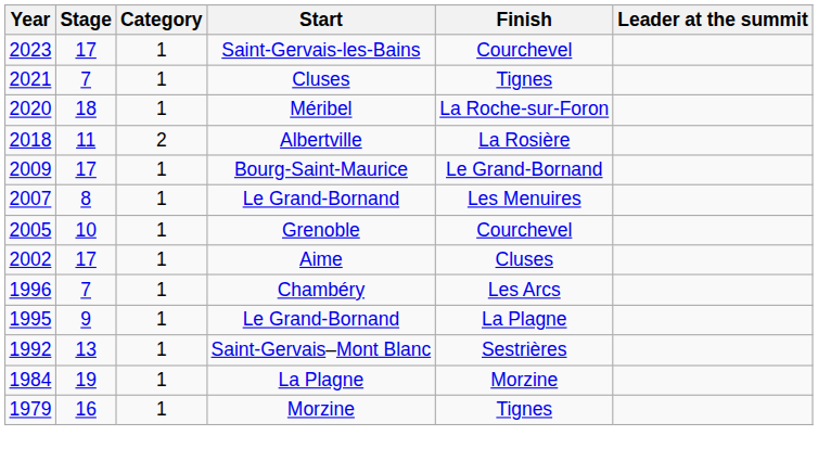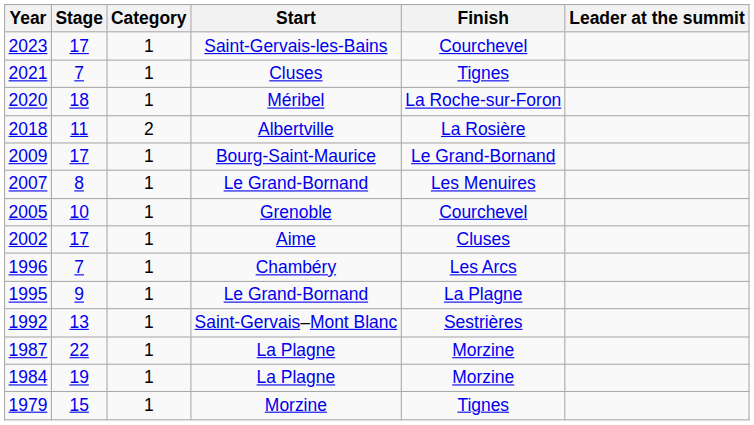 <table class="wikitable" style="text-align: center;">
 <tr>
 <th>Year</th>
 <th>Stage</th>
 <th>Category</th>
 <th>Start</th>
 <th>Finish</th>
 <th>Leader at the summit</th>
 </tr>
 <tr>
 <td><a href='#'>2023</a></td>
 <td><a href='#'>17</a></td>
 <td>1</td>
 <td><a href='#'>Saint-Gervais-les-Bains</a></td>
 <td><a href='#'>Courchevel</a></td>
 <td></td>
 </tr>
 <tr>
 <td><a href='#'>2021</a></td>
 <td><a href='#'>7</a></td>
 <td>1</td>
 <td><a href='#'>Cluses</a></td>
 <td><a href='#'>Tignes</a></td>
 <td></td>
 </tr>
 <tr>
 <td><a href='#'>2020</a></td>
 <td><a href='#'>18</a></td>
 <td>1</td>
 <td><a href='#'>Méribel</a></td>
 <td><a href='#'>La Roche-sur-Foron</a></td>
 <td></td>
 </tr>
 <tr>
 <td><a href='#'>2018</a></td>
 <td><a href='#'>11</a></td>
 <td>2</td>
 <td><a href='#'>Albertville</a></td>
 <td><a href='#'>La Rosière</a></td>
 <td></td>
 </tr>
 <tr>
 <td><a href='#'>2009</a></td>
 <td><a href='#'>17</a></td>
 <td>1</td>
 <td><a href='#'>Bourg-Saint-Maurice</a></td>
 <td><a href='#'>Le Grand-Bornand</a></td>
 <td><s></s></td>
 </tr>
 <tr>
 <td><a href='#'>2007</a></td>
 <td><a href='#'>8</a></td>
 <td>1</td>
 <td><a href='#'>Le Grand-Bornand</a></td>
 <td><a href='#'>Les Menuires</a></td>
 <td></td>
 </tr>
 <tr>
 <td><a href='#'>2005</a></td>
 <td><a href='#'>10</a></td>
 <td>1</td>
 <td><a href='#'>Grenoble</a></td>
 <td><a href='#'>Courchevel</a></td>
 <td></td>
 </tr>
 <tr>
 <td><a href='#'>2002</a></td>
 <td><a href='#'>17</a></td>
 <td>1</td>
 <td><a href='#'>Aime</a></td>
 <td><a href='#'>Cluses</a></td>
 <td></td>
 </tr>
 <tr>
 <td><a href='#'>1996</a></td>
 <td><a href='#'>7</a></td>
 <td>1</td>
 <td><a href='#'>Chambéry</a></td>
 <td><a href='#'>Les Arcs</a></td>
 <td></td>
 </tr>
 <tr>
 <td><a href='#'>1995</a></td>
 <td><a href='#'>9</a></td>
 <td>1</td>
 <td><a href='#'>Le Grand-Bornand</a></td>
 <td><a href='#'>La Plagne</a></td>
 <td></td>
 </tr>
 <tr>
 <td><a href='#'>1992</a></td>
 <td><a href='#'>13</a></td>
 <td>1</td>
 <td><a href='#'>Saint-Gervais</a>–<a href='#'>Mont Blanc</a></td>
 <td><a href='#'>Sestrières</a></td>
 <td></td>
 </tr>
 <tr>
+<td><a href='#'>1987</a></td>
+<td><a href='#'>22</a></td>
+<td>1</td>
+<td><a href='#'>La Plagne</a></td>
+<td><a href='#'>Morzine</a></td>
+<td></td>
+</tr>
+<tr>
 <td><a href='#'>1984</a></td>
 <td><a href='#'>19</a></td>
 <td>1</td>
 <td><a href='#'>La Plagne</a></td>
 <td><a href='#'>Morzine</a></td>
 <td></td>
 </tr>
 <tr>
 <td><a href='#'>1979</a></td>
-<td><a href='#'>16</a></td>
+<td><a href='#'>15</a></td>
 <td>1</td>
 <td><a href='#'>Morzine</a></td>
 <td><a href='#'>Tignes</a></td>
 <td></td>
 </tr>
 </table>
